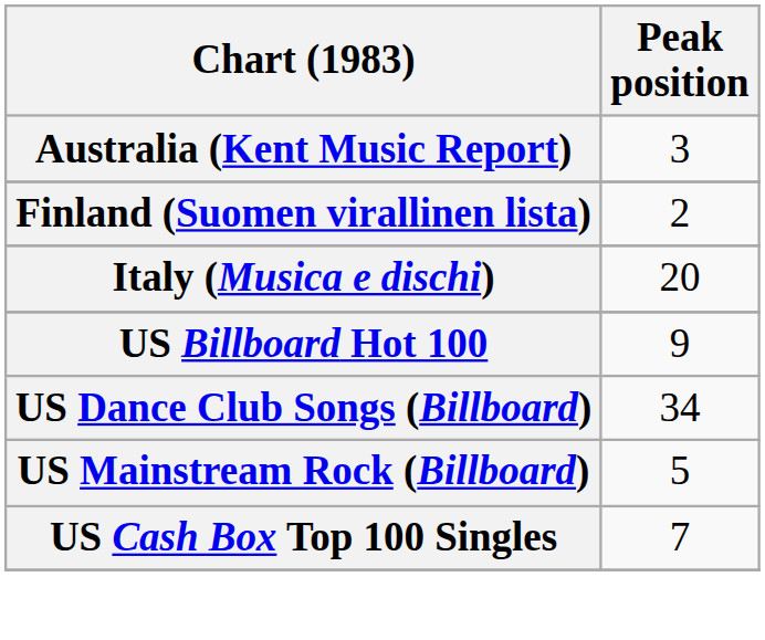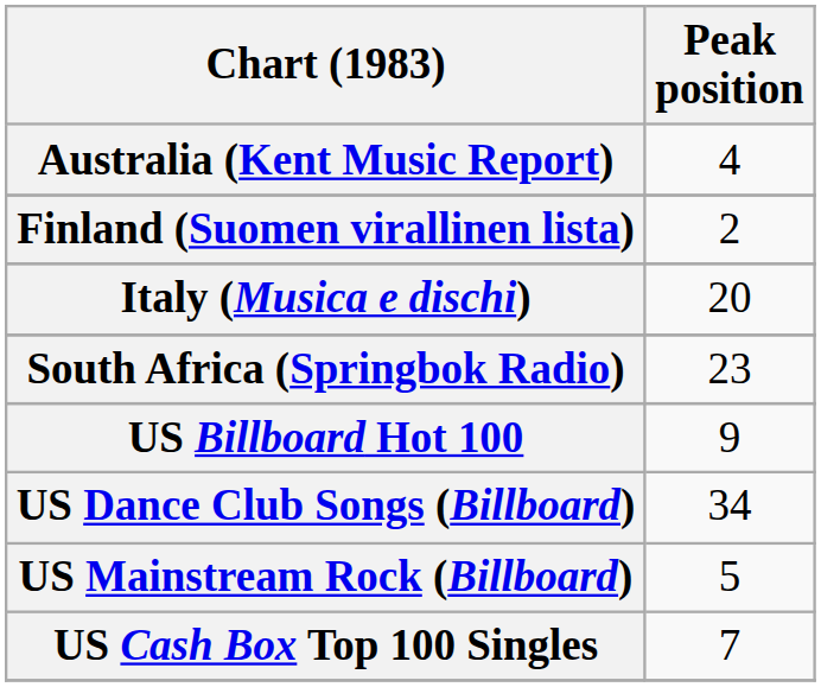 <table class="wikitable sortable plainrowheaders" style="text-align:center">
 <tr>
 <th scope="col">Chart (1983)</th>
 <th scope="col">Peak<br>position</th>
 </tr>
 <tr>
 <th scope="row">Australia (<a href='#'>Kent Music Report</a>)</th>
-<td>3</td>
+<td>4</td>
 </tr>
 <tr>
 </tr>
 <tr>
 </tr>
 <tr>
 <th scope="row">Finland (<a href='#'>Suomen virallinen lista</a>)</th>
 <td>2</td>
 </tr>
 <tr>
 </tr>
 <tr>
 <th scope="row">Italy (<em><a href='#'>Musica e dischi</a></em>)</th>
 <td>20</td>
 </tr>
 <tr>
 </tr>
 <tr>
 </tr>
 <tr>
 </tr>
 <tr>
+</tr>
+<tr>
+<th scope="row">South Africa (<a href='#'>Springbok Radio</a>)</th>
+<td>23</td>
 </tr>
 <tr>
 </tr>
 <tr>
 </tr>
 <tr>
 </tr>
 <tr>
 <th scope="row">US <a href='#'><em>Billboard</em> Hot 100</a></th>
 <td>9</td>
 </tr>
 <tr>
 <th scope="row">US <a href='#'>Dance Club Songs</a> (<em><a href='#'>Billboard</a></em>)</th>
 <td>34</td>
 </tr>
 <tr>
 <th scope="row">US <a href='#'>Mainstream Rock</a> (<em><a href='#'>Billboard</a></em>)</th>
 <td>5</td>
 </tr>
 <tr>
 <th scope="row">US <em><a href='#'>Cash Box</a></em> Top 100 Singles</th>
 <td>7</td>
 </tr>
 <tr>
 </tr>
 </table>
